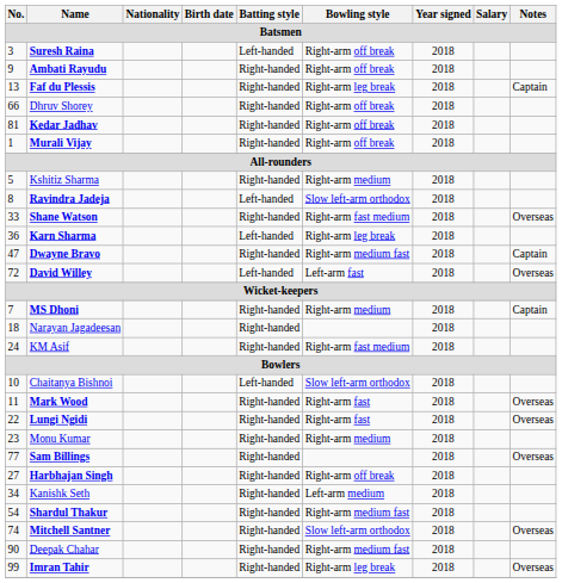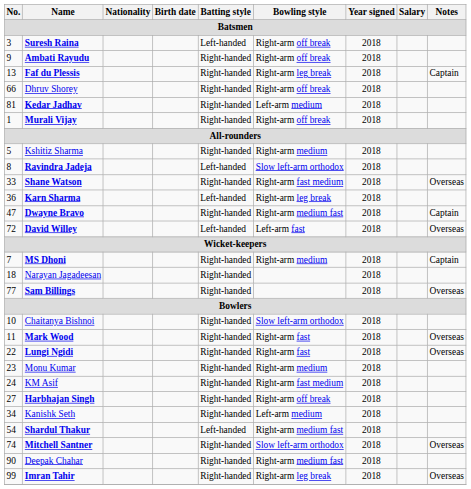 <table class="wikitable"  style="font-size:85%;">
 <tr>
 <th>No.</th>
 <th>Name</th>
 <th>Nationality</th>
 <th>Birth date</th>
 <th>Batting style</th>
 <th>Bowling style</th>
 <th>Year signed</th>
 <th>Salary</th>
 <th>Notes</th>
 </tr>
 <tr>
 <th colspan="9"  style="background:#dcdcdc; text-align:center;">Batsmen</th>
 </tr>
 <tr>
 <td>3</td>
 <td><strong><a href='#'>Suresh Raina</a></strong></td>
 <td></td>
 <td></td>
 <td>Left-handed</td>
 <td>Right-arm <a href='#'>off break</a></td>
 <td style="text-align:center;">2018</td>
 <td style="text-align:right;"></td>
 <td></td>
 </tr>
 <tr>
 <td>9</td>
 <td><strong><a href='#'>Ambati Rayudu</a></strong></td>
 <td></td>
 <td></td>
 <td>Right-handed</td>
 <td>Right-arm <a href='#'>off break</a></td>
 <td style="text-align:center;">2018</td>
 <td style="text-align:right;"></td>
 <td></td>
 </tr>
 <tr>
 <td>13</td>
 <td><strong><a href='#'>Faf du Plessis</a></strong></td>
 <td></td>
 <td></td>
 <td>Right-handed</td>
 <td>Right-arm <a href='#'>leg break</a></td>
 <td style="text-align:center;">2018</td>
 <td style="text-align:right;"></td>
 <td>Captain</td>
 </tr>
 <tr>
 <td>66</td>
 <td><a href='#'>Dhruv Shorey</a></td>
 <td></td>
 <td></td>
 <td>Right-handed</td>
 <td>Right-arm <a href='#'>off break</a></td>
 <td style="text-align:center;">2018</td>
 <td style="text-align:right;"></td>
 <td></td>
 </tr>
 <tr>
 <td>81</td>
 <td><strong><a href='#'>Kedar Jadhav</a></strong></td>
 <td></td>
 <td></td>
 <td>Right-handed</td>
-<td>Right-arm <a href='#'>off break</a></td>
+<td>Left-arm <a href='#'>medium</a></td>
 <td style="text-align:center;">2018</td>
 <td style="text-align:right;"></td>
 <td></td>
 </tr>
 <tr>
 <td>1</td>
 <td><strong><a href='#'>Murali Vijay</a></strong></td>
 <td></td>
 <td></td>
 <td>Right-handed</td>
 <td>Right-arm <a href='#'>off break</a></td>
 <td style="text-align:center;">2018</td>
 <td style="text-align:right;"></td>
 <td></td>
 </tr>
 <tr>
 <th colspan="9"  style="background:#dcdcdc; text-align:center;">All-rounders</th>
 </tr>
 <tr>
 <td>5</td>
 <td><a href='#'>Kshitiz Sharma</a></td>
 <td></td>
 <td></td>
 <td>Right-handed</td>
 <td>Right-arm <a href='#'>medium</a></td>
 <td style="text-align:center;">2018</td>
 <td style="text-align:right;"></td>
 <td></td>
 </tr>
 <tr>
 <td>8</td>
 <td><strong><a href='#'>Ravindra Jadeja</a></strong></td>
 <td></td>
 <td></td>
 <td>Left-handed</td>
 <td><a href='#'>Slow left-arm orthodox</a></td>
 <td style="text-align:center;">2018</td>
 <td style="text-align:right;"></td>
 <td></td>
 </tr>
 <tr>
 <td>33</td>
 <td><strong><a href='#'>Shane Watson</a></strong></td>
 <td></td>
 <td></td>
 <td>Right-handed</td>
 <td>Right-arm <a href='#'>fast medium</a></td>
 <td style="text-align:center;">2018</td>
 <td style="text-align:right;"></td>
 <td>Overseas</td>
 </tr>
 <tr>
 <td>36</td>
 <td><strong><a href='#'>Karn Sharma</a></strong></td>
 <td></td>
 <td></td>
 <td>Left-handed</td>
 <td>Right-arm <a href='#'>leg break</a></td>
 <td style="text-align:center;">2018</td>
 <td style="text-align:right;"></td>
 <td></td>
 </tr>
 <tr>
 <td>47</td>
 <td><strong><a href='#'>Dwayne Bravo</a></strong></td>
 <td></td>
 <td></td>
 <td>Right-handed</td>
 <td>Right-arm <a href='#'>medium fast</a></td>
 <td style="text-align:center;">2018</td>
 <td style="text-align:right;"></td>
 <td>Captain</td>
 </tr>
 <tr>
 <td>72</td>
 <td><strong><a href='#'>David Willey</a></strong></td>
 <td></td>
 <td></td>
 <td>Left-handed</td>
 <td>Left-arm <a href='#'>fast</a></td>
 <td style="text-align:center;">2018</td>
 <td style="text-align:right;"></td>
 <td>Overseas</td>
 </tr>
 <tr>
 <th colspan="9"  style="background:#dcdcdc; text-align:center;">Wicket-keepers</th>
 </tr>
 <tr>
 <td>7</td>
 <td><strong><a href='#'>MS Dhoni</a></strong></td>
 <td></td>
 <td></td>
 <td>Right-handed</td>
 <td>Right-arm <a href='#'>medium</a></td>
 <td style="text-align:center;">2018</td>
 <td style="text-align:right;"></td>
 <td>Captain</td>
 </tr>
 <tr>
 <td>18</td>
 <td><a href='#'>Narayan Jagadeesan</a></td>
 <td></td>
 <td></td>
 <td>Right-handed</td>
 <td></td>
 <td style="text-align:center;">2018</td>
 <td style="text-align:right;"></td>
 <td></td>
 </tr>
 <tr>
-<td>24</td>
-<td><a href='#'>KM Asif</a></td>
+<td>77</td>
+<td><strong><a href='#'>Sam Billings</a></strong></td>
 <td></td>
 <td></td>
 <td>Right-handed</td>
-<td>Right-arm <a href='#'>fast medium</a></td>
+<td></td>
 <td style="text-align:center;">2018</td>
 <td style="text-align:right;"></td>
-<td></td>
+<td>Overseas</td>
 </tr>
 <tr>
 <th colspan="9"  style="background:#dcdcdc; text-align:center;">Bowlers</th>
 </tr>
 <tr>
 <td>10</td>
 <td><a href='#'>Chaitanya Bishnoi</a></td>
 <td></td>
 <td></td>
-<td>Left-handed</td>
+<td>Right-handed</td>
 <td><a href='#'>Slow left-arm orthodox</a></td>
 <td style="text-align:center;">2018</td>
 <td style="text-align:right;"></td>
 <td></td>
 </tr>
 <tr>
 <td>11</td>
 <td><strong><a href='#'>Mark Wood</a></strong></td>
 <td></td>
 <td></td>
 <td>Right-handed</td>
 <td>Right-arm <a href='#'>fast</a></td>
 <td style="text-align:center;">2018</td>
 <td style="text-align:right;"></td>
 <td>Overseas</td>
 </tr>
 <tr>
 <td>22</td>
 <td><strong><a href='#'>Lungi Ngidi</a></strong></td>
 <td></td>
 <td></td>
 <td>Right-handed</td>
 <td>Right-arm <a href='#'>fast</a></td>
 <td style="text-align:center;">2018</td>
 <td style="text-align:right;"></td>
 <td>Overseas</td>
 </tr>
 <tr>
 <td>23</td>
 <td><a href='#'>Monu Kumar</a></td>
 <td></td>
 <td></td>
 <td>Right-handed</td>
 <td>Right-arm <a href='#'>medium</a></td>
 <td style="text-align:center;">2018</td>
 <td style="text-align:right;"></td>
 <td></td>
 </tr>
 <tr>
-<td>77</td>
-<td><strong><a href='#'>Sam Billings</a></strong></td>
+<td>24</td>
+<td><a href='#'>KM Asif</a></td>
 <td></td>
 <td></td>
 <td>Right-handed</td>
-<td></td>
+<td>Right-arm <a href='#'>fast medium</a></td>
 <td style="text-align:center;">2018</td>
 <td style="text-align:right;"></td>
-<td>Overseas</td>
+<td></td>
 </tr>
 <tr>
 <td>27</td>
 <td><strong><a href='#'>Harbhajan Singh</a></strong></td>
 <td></td>
 <td></td>
 <td>Right-handed</td>
 <td>Right-arm <a href='#'>off break</a></td>
 <td style="text-align:center;">2018</td>
 <td style="text-align:right;"></td>
 <td></td>
 </tr>
 <tr>
 <td>34</td>
 <td><a href='#'>Kanishk Seth</a></td>
 <td></td>
 <td></td>
 <td>Right-handed</td>
 <td>Left-arm <a href='#'>medium</a></td>
 <td style="text-align:center;">2018</td>
 <td style="text-align:right;"></td>
 <td></td>
 </tr>
 <tr>
 <td>54</td>
 <td><strong><a href='#'>Shardul Thakur</a></strong></td>
 <td></td>
 <td></td>
-<td>Right-handed</td>
+<td>Left-handed</td>
 <td>Right-arm <a href='#'>medium fast</a></td>
 <td style="text-align:center;">2018</td>
 <td style="text-align:right;"></td>
 <td></td>
 </tr>
 <tr>
 <td>74</td>
 <td><strong><a href='#'>Mitchell Santner</a></strong></td>
 <td></td>
 <td></td>
 <td>Right-handed</td>
 <td><a href='#'>Slow left-arm orthodox</a></td>
 <td style="text-align:center;">2018</td>
 <td style="text-align:right;"></td>
 <td>Overseas</td>
 </tr>
 <tr>
 <td>90</td>
 <td><a href='#'>Deepak Chahar</a></td>
 <td></td>
 <td></td>
 <td>Right-handed</td>
 <td>Right-arm <a href='#'>medium fast</a></td>
 <td style="text-align:center;">2018</td>
 <td style="text-align:right;"></td>
 <td></td>
 </tr>
 <tr>
 <td>99</td>
 <td><strong><a href='#'>Imran Tahir</a></strong></td>
 <td></td>
 <td></td>
 <td>Right-handed</td>
 <td>Right-arm <a href='#'>leg break</a></td>
 <td style="text-align:center;">2018</td>
 <td style="text-align:right;"></td>
 <td>Overseas</td>
 </tr>
 <tr>
 </tr>
 </table>
